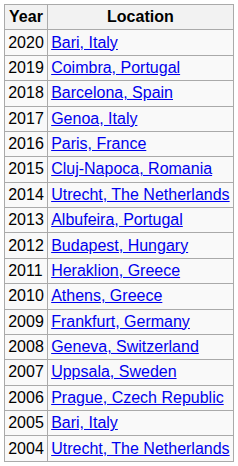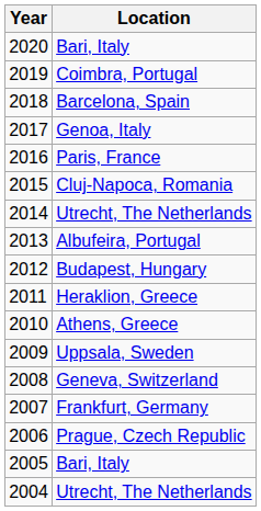 <table class="wikitable" border="1">
 <tr>
 <th>Year</th>
 <th>Location</th>
 </tr>
 <tr>
 </tr>
 <tr>
 <td>2020</td>
 <td><a href='#'>Bari, Italy</a></td>
 </tr>
 <tr>
 </tr>
 <tr>
 <td>2019</td>
 <td><a href='#'>Coimbra, Portugal</a></td>
 </tr>
 <tr>
 </tr>
 <tr>
 <td>2018</td>
 <td><a href='#'>Barcelona, Spain</a></td>
 </tr>
 <tr>
 </tr>
 <tr>
 <td>2017</td>
 <td><a href='#'>Genoa, Italy</a></td>
 </tr>
 <tr>
 </tr>
 <tr>
 <td>2016</td>
 <td><a href='#'>Paris, France</a></td>
 </tr>
 <tr>
 </tr>
 <tr>
 <td>2015</td>
 <td><a href='#'>Cluj-Napoca, Romania</a></td>
 </tr>
 <tr>
 <td>2014</td>
 <td><a href='#'>Utrecht, The Netherlands</a></td>
 </tr>
 <tr>
 <td>2013</td>
 <td><a href='#'>Albufeira, Portugal</a></td>
 </tr>
 <tr>
 <td>2012</td>
 <td><a href='#'>Budapest, Hungary</a></td>
 </tr>
 <tr>
 <td>2011</td>
 <td><a href='#'>Heraklion, Greece</a></td>
 </tr>
 <tr>
 <td>2010</td>
 <td><a href='#'>Athens, Greece</a></td>
 </tr>
 <tr>
 <td>2009</td>
-<td><a href='#'>Frankfurt, Germany</a></td>
+<td><a href='#'>Uppsala, Sweden</a></td>
 </tr>
 <tr>
 <td>2008</td>
 <td><a href='#'>Geneva, Switzerland</a></td>
 </tr>
 <tr>
 <td>2007</td>
-<td><a href='#'>Uppsala, Sweden</a></td>
+<td><a href='#'>Frankfurt, Germany</a></td>
 </tr>
 <tr>
 <td>2006</td>
 <td><a href='#'>Prague, Czech Republic</a></td>
 </tr>
 <tr>
 <td>2005</td>
 <td><a href='#'>Bari, Italy</a></td>
 </tr>
 <tr>
 <td>2004</td>
 <td><a href='#'>Utrecht, The Netherlands</a></td>
 </tr>
 <tr>
 </tr>
 </table>
